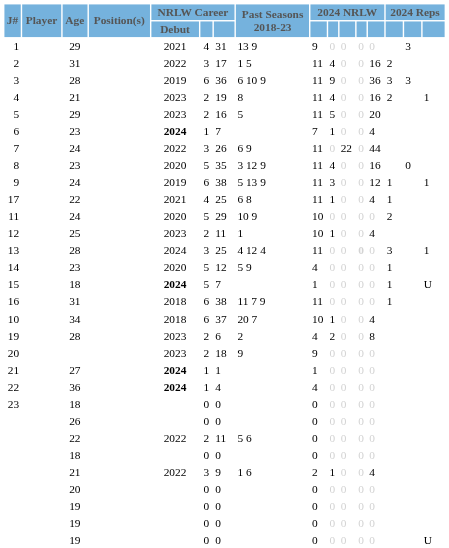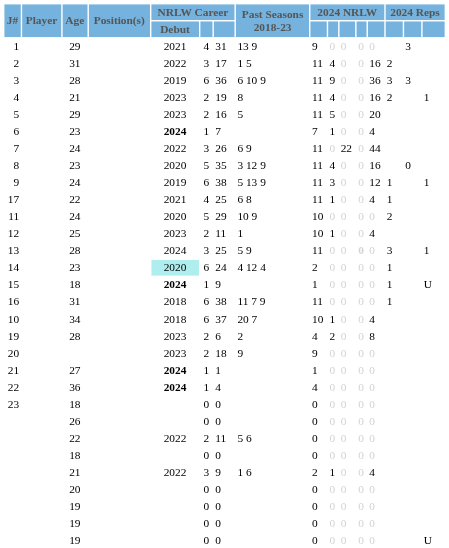 <table class="sortable" border="0" cellspacing="2" cellpadding="2" style="width:100%;" style="text-align:right;">
 <tr style="background:#75B2DD; color:#555555">
 <th rowspan=2>J#</th>
 <th rowspan=2 align=center>Player</th>
 <th rowspan=2>Age</th>
 <th rowspan=2>Position(s)</th>
 <th colspan=3 align=center>NRLW Career</th>
 <th rowspan=2 class="unsortable" align=center>Past Seasons<br>2018-23</th>
 <th colspan=5 align=center>2024 NRLW</th>
 <th colspan=3 align=center>2024 Reps</th>
 </tr>
 <tr style="background:#75B2DD; color:#555555">
 <th>Debut</th>
 <th></th>
 <th></th>
 <th></th>
 <th></th>
 <th class="unsortable"></th>
 <th class="unsortable"></th>
 <th></th>
 <th class="unsortable"></th>
 <th class="unsortable"></th>
 <th class="unsortable"></th>
 </tr>
 <tr>
 <td align=right>1</td>
 <td align=left></td>
 <td align=center>29</td>
 <td align=center></td>
 <td align=center>2021</td>
 <td align=center>4</td>
 <td>31</td>
 <td align=left> 13  9</td>
 <td align=left> 9</td>
 <td style="color:lightgray">0</td>
 <td style="color:lightgray">0</td>
 <td style="color:lightgray">0</td>
 <td style="color:lightgray">0</td>
 <td></td>
 <td> 3</td>
 <td></td>
 </tr>
 <tr>
 <td align=right>2</td>
 <td align=left></td>
 <td align=center>31</td>
 <td align=center></td>
 <td align=center>2022</td>
 <td align=center>3</td>
 <td>17</td>
 <td align=left> 1  5</td>
 <td align=left> 11</td>
 <td>4</td>
 <td style="color:lightgray">0</td>
 <td style="color:lightgray">0</td>
 <td>16</td>
 <td> 2</td>
 <td></td>
 <td></td>
 </tr>
 <tr>
 <td align=right>3</td>
 <td align=left></td>
 <td align=center>28</td>
 <td align=center></td>
 <td align=center>2019</td>
 <td align=center>6</td>
 <td>36</td>
 <td align=left> 6  10  9</td>
 <td align=left> 11</td>
 <td>9</td>
 <td style="color:lightgray">0</td>
 <td style="color:lightgray">0</td>
 <td>36</td>
 <td> 3</td>
 <td> 3</td>
 <td></td>
 </tr>
 <tr>
 <td align=right>4</td>
 <td align=left></td>
 <td align=center>21</td>
 <td align=center></td>
 <td align=center>2023</td>
 <td align=center>2</td>
 <td>19</td>
 <td align=left> 8</td>
 <td align=left> 11</td>
 <td>4</td>
 <td style="color:lightgray">0</td>
 <td style="color:lightgray">0</td>
 <td>16</td>
 <td> 2</td>
 <td></td>
 <td> 1</td>
 </tr>
 <tr>
 <td align=right>5</td>
 <td align=left></td>
 <td align=center>29</td>
 <td align=center></td>
 <td align=center>2023</td>
 <td align=center>2</td>
 <td>16</td>
 <td align=left> 5</td>
 <td align=left> 11</td>
 <td>5</td>
 <td style="color:lightgray">0</td>
 <td style="color:lightgray">0</td>
 <td>20</td>
 <td></td>
 <td></td>
 <td></td>
 </tr>
 <tr>
 <td align=right>6</td>
 <td align=left></td>
 <td align=center>23</td>
 <td align=center></td>
 <td align=center><strong>2024</strong></td>
 <td align=center>1</td>
 <td>7</td>
 <td align=left></td>
 <td align=left> 7</td>
 <td>1</td>
 <td style="color:lightgray">0</td>
 <td style="color:lightgray">0</td>
 <td>4</td>
 <td></td>
 <td></td>
 <td></td>
 </tr>
 <tr>
 <td align=right>7</td>
 <td align=left></td>
 <td align=center>24</td>
 <td align=center></td>
 <td align=center>2022</td>
 <td align=center>3</td>
 <td>26</td>
 <td align=left> 6  9</td>
 <td align=left> 11</td>
 <td style="color:lightgray">0</td>
 <td>22</td>
 <td style="color:lightgray">0</td>
 <td>44</td>
 <td></td>
 <td></td>
 <td></td>
 </tr>
 <tr>
 <td align=right>8</td>
 <td align=left></td>
 <td align=center>23</td>
 <td align=center></td>
 <td align=center>2020</td>
 <td align=center>5</td>
 <td>35</td>
 <td align=left> 3  12  9</td>
 <td align=left> 11</td>
 <td>4</td>
 <td style="color:lightgray">0</td>
 <td style="color:lightgray">0</td>
 <td>16</td>
 <td></td>
 <td> 0</td>
 <td></td>
 </tr>
 <tr>
 <td align=right>9</td>
 <td align=left></td>
 <td align=center>24</td>
 <td align=center></td>
 <td align=center>2019</td>
 <td align=center>6</td>
 <td>38</td>
 <td align=left> 5  13  9</td>
 <td align=left> 11</td>
 <td>3</td>
 <td style="color:lightgray">0</td>
 <td style="color:lightgray">0</td>
 <td>12</td>
 <td> 1</td>
 <td></td>
 <td> 1</td>
 </tr>
 <tr>
 <td align=right>17</td>
 <td align=left></td>
 <td align=center>22</td>
 <td align=center></td>
 <td align=center>2021</td>
 <td align=center>4</td>
 <td>25</td>
 <td align=left> 6  8</td>
 <td align=left> 11</td>
 <td>1</td>
 <td style="color:lightgray">0</td>
 <td style="color:lightgray">0</td>
 <td>4</td>
 <td> 1</td>
 <td></td>
 <td></td>
 </tr>
 <tr>
 <td align=right>11</td>
 <td align=left></td>
 <td align=center>24</td>
 <td align=center></td>
 <td align=center>2020</td>
 <td align=center>5</td>
 <td>29</td>
 <td align=left> 10  9</td>
 <td align=left> 10</td>
 <td style="color:lightgray">0</td>
 <td style="color:lightgray">0</td>
 <td style="color:lightgray">0</td>
 <td style="color:lightgray">0</td>
 <td> 2</td>
 <td></td>
 <td></td>
 </tr>
 <tr>
 <td align=right>12</td>
 <td align=left></td>
 <td align=center>25</td>
 <td align=center></td>
 <td align=center>2023</td>
 <td align=center>2</td>
 <td>11</td>
 <td align=left> 1</td>
 <td align=left> 10</td>
 <td>1</td>
 <td style="color:lightgray">0</td>
 <td style="color:lightgray">0</td>
 <td>4</td>
 <td></td>
 <td></td>
 <td></td>
 </tr>
 <tr>
 <td align=right>13</td>
 <td align=left></td>
 <td align=center>28</td>
 <td align=center></td>
 <td align=center>2024</td>
 <td align=center>3</td>
 <td>25</td>
-<td align=left> 4  12  4</td>
+<td align=left> 5  9</td>
 <td align=left> 11</td>
 <td style="color:lightgray">0</td>
 <td style="color:lightgray">0</td>
 <td style="color:lightgray"><strong>0</strong></td>
 <td style="color:lightgray">0</td>
 <td> 3</td>
 <td></td>
 <td> 1</td>
 </tr>
 <tr>
 <td align=right>14</td>
 <td align=left></td>
 <td align=center>23</td>
 <td align=center></td>
-<td align=center>2020</td>
-<td align=center>5</td>
-<td>12</td>
-<td align=left> 5  9</td>
-<td align=left> 4</td>
+<td align=center style="background: paleturquoise;">2020</td>
+<td align=center>6</td>
+<td>24</td>
+<td align=left> 4  12  4</td>
+<td align=left> 2</td>
 <td style="color:lightgray">0</td>
 <td style="color:lightgray">0</td>
 <td style="color:lightgray">0</td>
 <td style="color:lightgray">0</td>
 <td> 1</td>
 <td></td>
 <td></td>
 </tr>
 <tr>
 <td align=right>15</td>
 <td align=left></td>
 <td align=center>18</td>
 <td align=center></td>
 <td align=center><strong>2024</strong></td>
-<td align=center>5</td>
-<td>7</td>
+<td align=center>1</td>
+<td>9</td>
 <td align=left></td>
 <td align=left> 1</td>
 <td style="color:lightgray">0</td>
 <td style="color:lightgray">0</td>
 <td style="color:lightgray">0</td>
 <td style="color:lightgray">0</td>
 <td> 1</td>
 <td></td>
 <td> U</td>
 </tr>
 <tr>
 <td align=right>16</td>
 <td align=left></td>
 <td align=center>31</td>
 <td align=center></td>
 <td align=center>2018</td>
 <td align=center>6</td>
 <td>38</td>
 <td align=left> 11  7  9</td>
 <td align=left> 11</td>
 <td style="color:lightgray">0</td>
 <td style="color:lightgray">0</td>
 <td style="color:lightgray">0</td>
 <td style="color:lightgray">0</td>
 <td> 1</td>
 <td></td>
 <td></td>
 </tr>
 <tr>
 <td align=right>10</td>
 <td align=left></td>
 <td align=center>34</td>
 <td align=center></td>
 <td align=center>2018</td>
 <td align=center>6</td>
 <td>37</td>
 <td align=left> 20  7</td>
 <td align=left> 10</td>
 <td>1</td>
 <td style="color:lightgray">0</td>
 <td style="color:lightgray">0</td>
 <td>4</td>
 <td></td>
 <td></td>
 <td></td>
 </tr>
 <tr>
 <td align=right>19</td>
 <td align=left></td>
 <td align=center>28</td>
 <td align=center></td>
 <td align=center>2023</td>
 <td align=center>2</td>
 <td>6</td>
 <td align=left> 2</td>
 <td align=left> 4</td>
 <td>2</td>
 <td style="color:lightgray">0</td>
 <td style="color:lightgray">0</td>
 <td>8</td>
 <td></td>
 <td></td>
 <td></td>
 </tr>
 <tr>
 <td align=right>20</td>
 <td align=left></td>
 <td align=center></td>
 <td align=center></td>
 <td align=center>2023</td>
 <td align=center>2</td>
 <td>18</td>
 <td align=left> 9</td>
 <td align=left> 9</td>
 <td style="color:lightgray">0</td>
 <td style="color:lightgray">0</td>
 <td style="color:lightgray">0</td>
 <td style="color:lightgray">0</td>
 <td></td>
 <td></td>
 <td></td>
 </tr>
 <tr>
 <td align=right>21</td>
 <td align=left></td>
 <td align=center>27</td>
 <td align=center></td>
 <td align=center><strong>2024</strong></td>
 <td align=center>1</td>
 <td>1</td>
 <td align=left></td>
 <td align=left> 1</td>
 <td style="color:lightgray">0</td>
 <td style="color:lightgray">0</td>
 <td style="color:lightgray">0</td>
 <td style="color:lightgray">0</td>
 <td></td>
 <td></td>
 <td></td>
 </tr>
 <tr>
 <td align=right>22</td>
 <td align=left></td>
 <td align=center>36</td>
 <td align=center></td>
 <td align=center><strong>2024</strong></td>
 <td align=center>1</td>
 <td>4</td>
 <td align=left></td>
 <td align=left> 4</td>
 <td style="color:lightgray">0</td>
 <td style="color:lightgray">0</td>
 <td style="color:lightgray">0</td>
 <td style="color:lightgray">0</td>
 <td></td>
 <td></td>
 <td></td>
 </tr>
 <tr>
 <td align=right>23</td>
 <td align=left></td>
 <td align=center>18</td>
 <td align=center></td>
 <td align=center></td>
 <td align=center>0</td>
 <td>0</td>
 <td align=left></td>
 <td align=left> 0</td>
 <td style="color:lightgray">0</td>
 <td style="color:lightgray">0</td>
 <td style="color:lightgray">0</td>
 <td style="color:lightgray">0</td>
 <td></td>
 <td></td>
 <td></td>
 </tr>
 <tr>
 <td align=right></td>
 <td align=left></td>
 <td align=center>26</td>
 <td align=center></td>
 <td align=center></td>
 <td align=center>0</td>
 <td>0</td>
 <td align=left></td>
 <td align=left> 0</td>
 <td style="color:lightgray">0</td>
 <td style="color:lightgray">0</td>
 <td style="color:lightgray">0</td>
 <td style="color:lightgray">0</td>
 <td></td>
 <td></td>
 <td></td>
 </tr>
 <tr>
 <td align=right></td>
 <td align=left></td>
 <td align=center>22</td>
 <td align=center></td>
 <td align=center>2022</td>
 <td align=center>2</td>
 <td>11</td>
 <td align=left> 5  6</td>
 <td align=left> 0</td>
 <td style="color:lightgray">0</td>
 <td style="color:lightgray">0</td>
 <td style="color:lightgray">0</td>
 <td style="color:lightgray">0</td>
 <td></td>
 <td></td>
 <td></td>
 </tr>
 <tr>
 <td align=right></td>
 <td align=left></td>
 <td align=center>18</td>
 <td align=center></td>
 <td align=center></td>
 <td align=center>0</td>
 <td>0</td>
 <td align=left></td>
 <td align=left> 0</td>
 <td style="color:lightgray">0</td>
 <td style="color:lightgray">0</td>
 <td style="color:lightgray">0</td>
 <td style="color:lightgray">0</td>
 <td></td>
 <td></td>
 <td></td>
 </tr>
 <tr>
 <td align=right></td>
 <td align=left></td>
 <td align=center>21</td>
 <td align=center></td>
 <td align=center>2022</td>
 <td align=center>3</td>
 <td>9</td>
 <td align=left> 1  6</td>
 <td align=left> 2</td>
 <td>1</td>
 <td style="color:lightgray">0</td>
 <td style="color:lightgray">0</td>
 <td>4</td>
 <td></td>
 <td></td>
 <td></td>
 </tr>
 <tr>
 <td align=right></td>
 <td align=left></td>
 <td align=center>20</td>
 <td align=center></td>
 <td align=center></td>
 <td align=center>0</td>
 <td>0</td>
 <td align=left></td>
 <td align=left> 0</td>
 <td style="color:lightgray">0</td>
 <td style="color:lightgray">0</td>
 <td style="color:lightgray">0</td>
 <td style="color:lightgray">0</td>
 <td></td>
 <td></td>
 <td></td>
 </tr>
 <tr>
 <td align=right></td>
 <td align=left></td>
 <td align=center>19</td>
 <td align=center></td>
 <td align=center></td>
 <td align=center>0</td>
 <td>0</td>
 <td align=left></td>
 <td align=left> 0</td>
 <td style="color:lightgray">0</td>
 <td style="color:lightgray">0</td>
 <td style="color:lightgray">0</td>
 <td style="color:lightgray">0</td>
 <td></td>
 <td></td>
 <td></td>
 </tr>
 <tr>
 <td align=right></td>
 <td align=left></td>
 <td align=center>19</td>
 <td align=center></td>
 <td align=center></td>
 <td align=center>0</td>
 <td>0</td>
 <td align=left></td>
 <td align=left> 0</td>
 <td style="color:lightgray">0</td>
 <td style="color:lightgray">0</td>
 <td style="color:lightgray">0</td>
 <td style="color:lightgray">0</td>
 <td></td>
 <td></td>
 <td></td>
 </tr>
 <tr>
 <td align=right></td>
 <td align=left></td>
 <td align=center>19</td>
 <td align=center></td>
 <td align=center></td>
 <td align=center>0</td>
 <td>0</td>
 <td align=left></td>
 <td align=left> 0</td>
 <td style="color:lightgray">0</td>
 <td style="color:lightgray">0</td>
 <td style="color:lightgray">0</td>
 <td style="color:lightgray">0</td>
 <td></td>
 <td></td>
 <td> U</td>
 </tr>
 </table>
